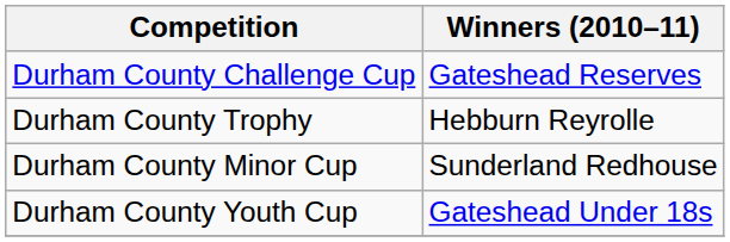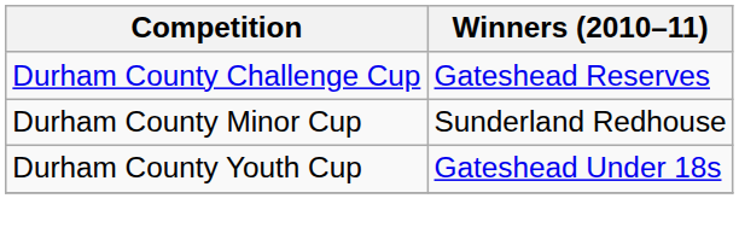 <table class="wikitable">
 <tr>
 <th>Competition</th>
 <th>Winners (2010–11)</th>
 </tr>
 <tr>
 <td><a href='#'>Durham County Challenge Cup</a></td>
 <td><a href='#'>Gateshead Reserves</a></td>
-</tr>
-<tr>
-<td>Durham County Trophy</td>
-<td>Hebburn Reyrolle</td>
 </tr>
 <tr>
 <td>Durham County Minor Cup</td>
 <td>Sunderland Redhouse</td>
 </tr>
 <tr>
 <td>Durham County Youth Cup</td>
 <td><a href='#'>Gateshead Under 18s</a></td>
 </tr>
 <tr>
 </tr>
 </table>
